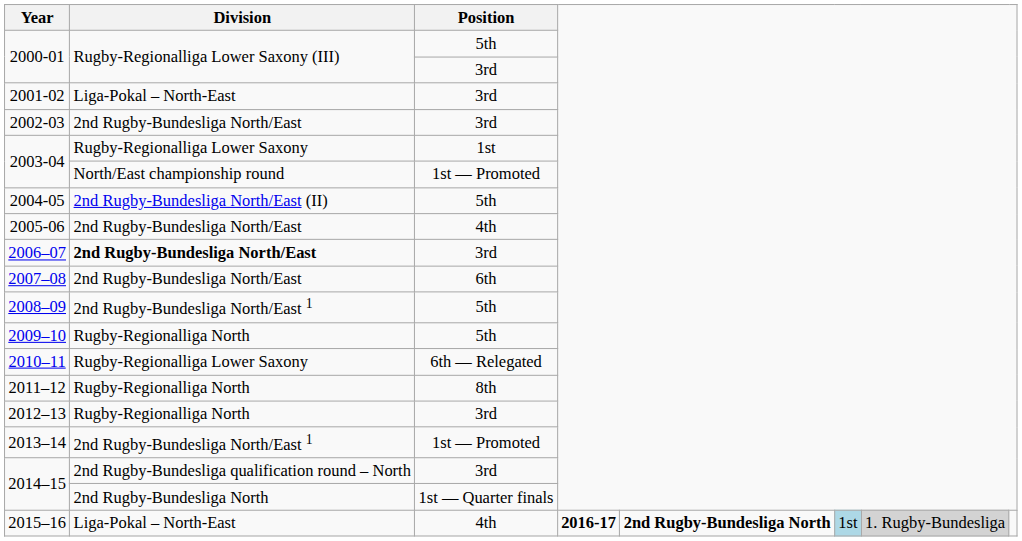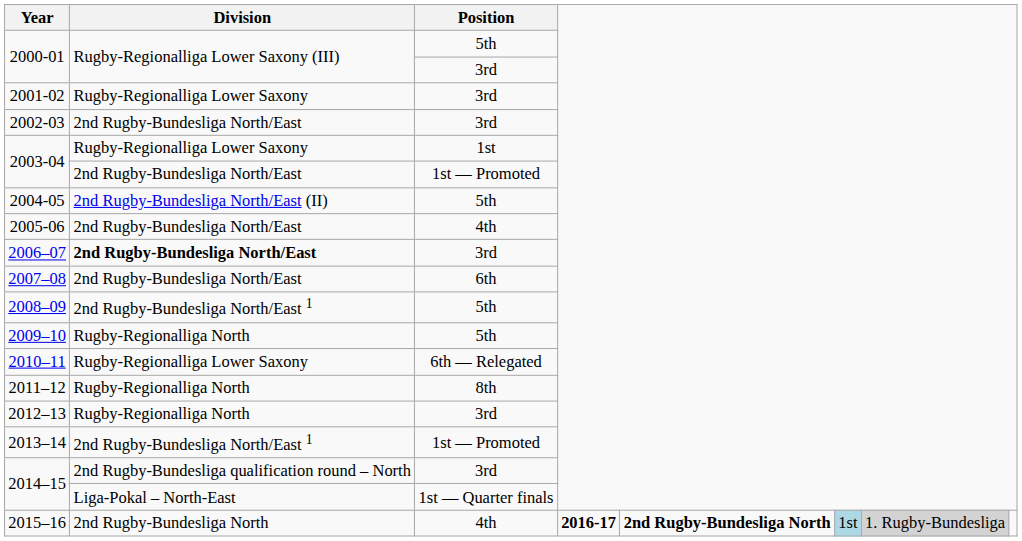 <table class="wikitable">
 <tr>
 <th>Year</th>
 <th>Division</th>
 <th>Position</th>
 </tr>
 <tr align="center">
 <td rowspan=2>2000-01</td>
 <td align="left" rowspan=2>Rugby-Regionalliga Lower Saxony (III)</td>
 <td>5th</td>
 </tr>
 <tr align="center">
 <td>3rd</td>
 </tr>
 <tr align="center">
 <td>2001-02</td>
-<td align="left">Liga-Pokal – North-East</td>
+<td align="left">Rugby-Regionalliga Lower Saxony</td>
 <td>3rd</td>
 </tr>
 <tr align="center">
 <td>2002-03</td>
 <td align="left">2nd Rugby-Bundesliga North/East</td>
 <td>3rd</td>
 </tr>
 <tr align="center">
 <td rowspan=2>2003-04</td>
 <td align="left">Rugby-Regionalliga Lower Saxony</td>
 <td>1st</td>
 </tr>
 <tr align="center">
-<td align="left">North/East championship round</td>
+<td align="left">2nd Rugby-Bundesliga North/East</td>
 <td>1st — Promoted</td>
 </tr>
 <tr align="center">
 <td>2004-05</td>
 <td align="left"><a href='#'>2nd Rugby-Bundesliga North/East</a> (II)</td>
 <td>5th</td>
 </tr>
 <tr align="center">
 <td>2005-06</td>
 <td align="left">2nd Rugby-Bundesliga North/East</td>
 <td>4th</td>
 </tr>
 <tr align="center">
 <td><a href='#'>2006–07</a></td>
 <td align="left"><strong>2nd Rugby-Bundesliga North/East</strong></td>
 <td>3rd</td>
 </tr>
 <tr align="center">
 <td><a href='#'>2007–08</a></td>
 <td align="left">2nd Rugby-Bundesliga North/East</td>
 <td>6th</td>
 </tr>
 <tr align="center">
 <td><a href='#'>2008–09</a></td>
 <td align="left">2nd Rugby-Bundesliga North/East <sup>1</sup></td>
 <td>5th</td>
 </tr>
 <tr align="center">
 <td><a href='#'>2009–10</a></td>
 <td align="left">Rugby-Regionalliga North</td>
 <td>5th</td>
 </tr>
 <tr align="center">
 <td><a href='#'>2010–11</a></td>
 <td align="left">Rugby-Regionalliga Lower Saxony</td>
 <td>6th — Relegated</td>
 </tr>
 <tr align="center">
 <td>2011–12</td>
 <td align="left">Rugby-Regionalliga North</td>
 <td>8th</td>
 </tr>
 <tr align="center">
 <td>2012–13</td>
 <td align="left">Rugby-Regionalliga North</td>
 <td>3rd</td>
 </tr>
 <tr align="center">
 <td>2013–14</td>
 <td align="left">2nd Rugby-Bundesliga North/East <sup>1</sup></td>
 <td>1st — Promoted</td>
 </tr>
 <tr align="center">
 <td rowspan=2>2014–15</td>
 <td align="left">2nd Rugby-Bundesliga qualification round – North</td>
 <td>3rd</td>
 </tr>
 <tr align="center">
-<td align="left">2nd Rugby-Bundesliga North</td>
+<td align="left">Liga-Pokal – North-East</td>
 <td>1st — Quarter finals</td>
 </tr>
 <tr align="center">
 <td>2015–16</td>
-<td align="left">Liga-Pokal – North-East</td>
+<td align="left">2nd Rugby-Bundesliga North</td>
 <td>4th</td>
 <td><strong>2016-17</strong></td>
 <td align="left"><strong>2nd Rugby-Bundesliga North</strong></td>
 <td style="background: lightblue;">1st</td>
 <td align="left" style="background: lightgrey;">1. Rugby-Bundesliga</td>
 <td></td>
 </tr>
 </table>
